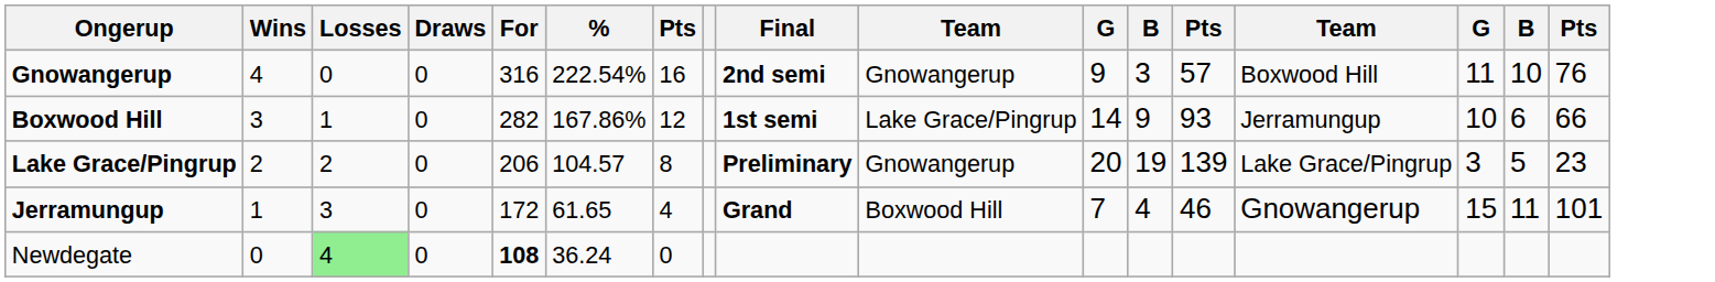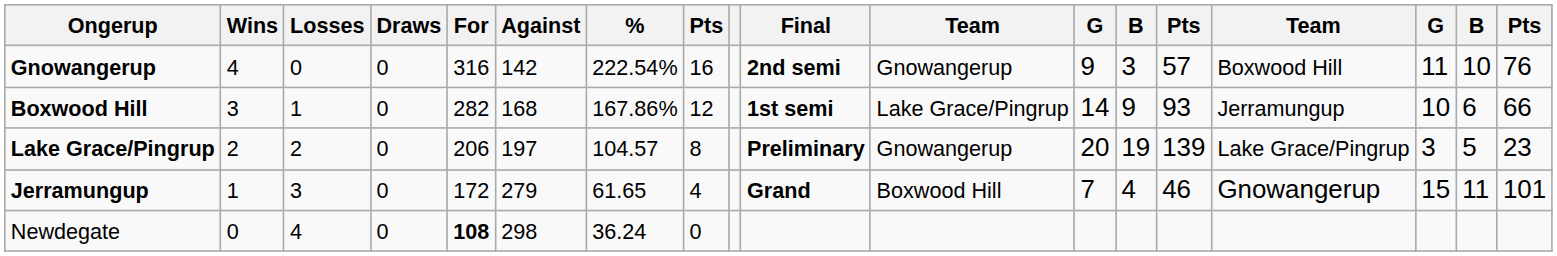 <table class="wikitable">
 <tr>
 <th><small>Ongerup</small></th>
 <th><small>Wins</small></th>
 <th><small>Losses</small></th>
 <th><small>Draws</small></th>
 <th><small>For</small></th>
+<th><small>Against</small></th>
 <th><small>%</small></th>
 <th><small>Pts</small></th>
 <th></th>
 <th><small>Final</small></th>
 <th><small>Team</small></th>
 <th><small>G</small></th>
 <th><small>B</small></th>
 <th><small>Pts</small></th>
 <th><small>Team</small></th>
 <th><small>G</small></th>
 <th><small>B</small></th>
 <th><small>Pts</small></th>
 </tr>
 <tr>
 <td><strong><small>Gnowangerup</small></strong></td>
 <td><small>4</small></td>
 <td><small>0</small></td>
 <td><small>0</small></td>
 <td><small>316</small></td>
+<td><small>142</small></td>
 <td><small>222.54%</small></td>
 <td><small>16</small></td>
 <td></td>
 <td><small><strong>2nd semi</strong></small></td>
 <td><small>Gnowangerup</small></td>
 <td>9</td>
 <td>3</td>
 <td>57</td>
 <td><small>Boxwood Hill</small></td>
 <td>11</td>
 <td>10</td>
 <td>76</td>
 </tr>
 <tr>
 <td><strong><small>Boxwood Hill</small></strong></td>
 <td><small>3</small></td>
 <td><small>1</small></td>
 <td><small>0</small></td>
 <td><small>282</small></td>
+<td><small>168</small></td>
 <td><small>167.86%</small></td>
 <td><small>12</small></td>
 <td></td>
 <td><small><strong>1st semi</strong></small></td>
 <td><small>Lake Grace/Pingrup</small></td>
 <td>14</td>
 <td>9</td>
 <td>93</td>
 <td><small>Jerramungup</small></td>
 <td>10</td>
 <td>6</td>
 <td>66</td>
 </tr>
 <tr>
 <td><strong><small>Lake Grace/Pingrup</small></strong></td>
 <td><small>2</small></td>
 <td><small>2</small></td>
 <td><small>0</small></td>
 <td><small>206</small></td>
+<td><small>197</small></td>
 <td><small>104.57</small></td>
 <td><small>8</small></td>
 <td></td>
 <td><small><strong>Preliminary</strong></small></td>
 <td><small>Gnowangerup</small></td>
 <td>20</td>
 <td>19</td>
 <td>139</td>
 <td><small>Lake Grace/Pingrup</small></td>
 <td>3</td>
 <td>5</td>
 <td>23</td>
 </tr>
 <tr>
 <td><strong><small>Jerramungup</small></strong></td>
 <td><small>1</small></td>
 <td><small>3</small></td>
 <td><small>0</small></td>
 <td><small>172</small></td>
+<td><small>279</small></td>
 <td><small>61.65</small></td>
 <td><small>4</small></td>
 <td></td>
 <td><small><strong>Grand</strong></small></td>
 <td><small>Boxwood Hill</small></td>
 <td>7</td>
 <td>4</td>
 <td>46</td>
 <td>Gnowangerup</td>
 <td>15</td>
 <td>11</td>
 <td>101</td>
 </tr>
 <tr>
 <td><small>Newdegate</small></td>
 <td><small>0</small></td>
-<td style="background: lightgreen;"><small>4</small></td>
+<td><small>4</small></td>
 <td><small>0</small></td>
 <td><strong><small>108</small></strong></td>
+<td><small>298</small></td>
 <td><small>36.24</small></td>
 <td><small>0</small></td>
 <td></td>
 <td></td>
 <td></td>
 <td></td>
 <td></td>
 <td></td>
 <td></td>
 <td></td>
 <td></td>
 <td></td>
 </tr>
 </table>
